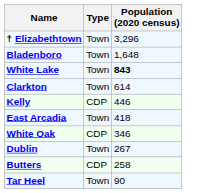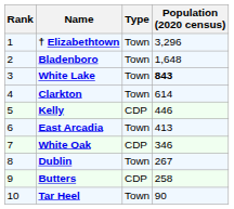 <table class="wikitable sortable">
 <tr>
+<th>Rank</th>
 <th>Name</th>
 <th>Type</th>
 <th>Population<br>(2020 census)</th>
 </tr>
 <tr style="background-color:#F0F8FF;">
+<td>1</td>
 <td><strong>†</strong> <strong><a href='#'>Elizabethtown</a></strong></td>
 <td>Town</td>
 <td>3,296</td>
 </tr>
 <tr style="background-color:#F0F8FF;">
+<td>2</td>
 <td><strong><a href='#'>Bladenboro</a></strong></td>
 <td>Town</td>
 <td>1,648</td>
 </tr>
 <tr style="background-color:#F0F8FF;">
+<td>3</td>
 <td><a href='#'><strong>White Lake</strong></a></td>
 <td>Town</td>
 <td><strong>843</strong></td>
 </tr>
 <tr style="background-color:#F0F8FF;">
+<td>4</td>
 <td><a href='#'><strong>Clarkton</strong></a></td>
 <td>Town</td>
 <td>614</td>
 </tr>
 <tr style="background-color:#F0FFF0;">
+<td>5</td>
 <td><strong><a href='#'>Kelly</a></strong></td>
 <td>CDP</td>
 <td>446</td>
 </tr>
 <tr style="background-color:#F0F8FF;">
+<td>6</td>
 <td><strong><a href='#'>East Arcadia</a></strong></td>
 <td>Town</td>
-<td>418</td>
+<td>413</td>
 </tr>
 <tr style="background-color:#F0FFF0;">
+<td>7</td>
 <td><strong><a href='#'>White Oak</a></strong></td>
 <td>CDP</td>
 <td>346</td>
 </tr>
 <tr style="background-color:#F0F8FF;">
+<td>8</td>
 <td><a href='#'><strong>Dublin</strong></a></td>
 <td>Town</td>
 <td>267</td>
 </tr>
 <tr style="background-color:#F0FFF0;">
+<td>9</td>
 <td><strong><a href='#'>Butters</a></strong></td>
 <td>CDP</td>
 <td>258</td>
 </tr>
 <tr style="background-color:#F0F8FF;">
+<td>10</td>
 <td><strong><a href='#'>Tar Heel</a></strong></td>
 <td>Town</td>
 <td>90</td>
 </tr>
 </table>
